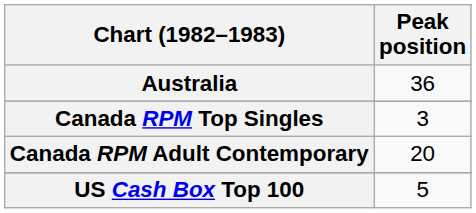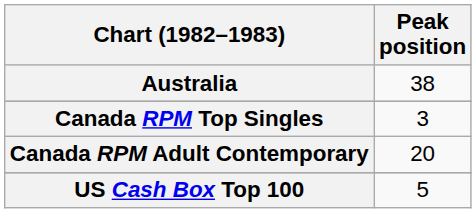 <table class="wikitable sortable plainrowheaders" style="text-align:center">
 <tr>
 <th align="left">Chart (1982–1983)</th>
 <th align="left">Peak<br>position</th>
 </tr>
 <tr>
 <th scope="row">Australia</th>
-<td style="text-align:center;">36</td>
+<td style="text-align:center;">38</td>
 </tr>
 <tr>
 </tr>
 <tr>
 <th scope="row">Canada <a href='#'><em>RPM</em></a> Top Singles</th>
 <td style="text-align:center;">3</td>
 </tr>
 <tr>
 <th scope="row">Canada <em>RPM</em> Adult Contemporary</th>
 <td style="text-align:center;">20</td>
 </tr>
 <tr>
 </tr>
 <tr>
 </tr>
 <tr>
 </tr>
 <tr>
 </tr>
 <tr>
 </tr>
 <tr>
 </tr>
 <tr>
 </tr>
 <tr>
 </tr>
 <tr>
 </tr>
 <tr>
 <th scope="row">US <em><a href='#'>Cash Box</a></em> Top 100</th>
 <td style="text-align:center;">5</td>
 </tr>
 </table>
